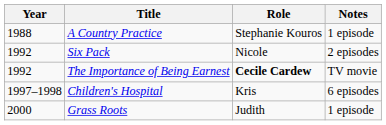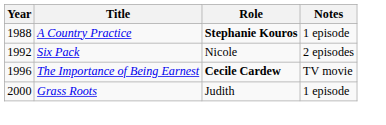 <table class=wikitable>
 <tr>
 <th>Year</th>
 <th>Title</th>
 <th>Role</th>
 <th>Notes</th>
 </tr>
 <tr>
 <td>1988</td>
 <td><em><a href='#'>A Country Practice</a></em></td>
-<td>Stephanie Kouros</td>
+<td><strong>Stephanie Kouros</strong></td>
 <td>1 episode</td>
 </tr>
 <tr>
 <td>1992</td>
 <td><em><a href='#'>Six Pack</a></em></td>
 <td>Nicole</td>
 <td>2 episodes</td>
 </tr>
 <tr>
-<td>1992</td>
+<td>1996</td>
 <td><em><a href='#'>The Importance of Being Earnest</a></em></td>
 <td><strong>Cecile Cardew</strong></td>
 <td>TV movie</td>
-</tr>
-<tr>
-<td>1997–1998</td>
-<td><em><a href='#'> Children's Hospital</a></em></td>
-<td>Kris</td>
-<td>6 episodes</td>
 </tr>
 <tr>
 <td>2000</td>
 <td><em><a href='#'>Grass Roots</a></em></td>
 <td>Judith</td>
 <td>1 episode</td>
 </tr>
 </table>
